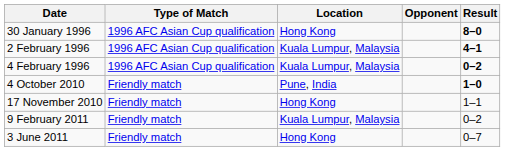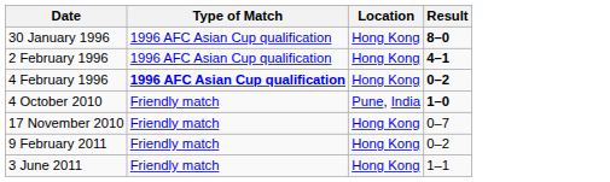 <table cellspacing=0 style=font-size:90% class="wikitable">
 <tr>
 <th>Date</th>
 <th>Type of Match</th>
 <th>Location</th>
-<th>Opponent</th>
 <th>Result</th>
 </tr>
 <tr>
 <td>30 January 1996</td>
 <td><a href='#'>1996 AFC Asian Cup qualification</a></td>
 <td><a href='#'>Hong Kong</a></td>
-<td></td>
 <td><strong>8–0</strong></td>
 </tr>
 <tr>
 <td>2 February 1996</td>
 <td><a href='#'>1996 AFC Asian Cup qualification</a></td>
-<td><a href='#'>Kuala Lumpur</a>, <a href='#'>Malaysia</a></td>
-<td></td>
+<td><a href='#'>Hong Kong</a></td>
 <td><strong>4–1</strong></td>
 </tr>
 <tr>
 <td>4 February 1996</td>
-<td><a href='#'>1996 AFC Asian Cup qualification</a></td>
-<td><a href='#'>Kuala Lumpur</a>, <a href='#'>Malaysia</a></td>
-<td></td>
+<td><strong><a href='#'>1996 AFC Asian Cup qualification</a></strong></td>
+<td><a href='#'>Hong Kong</a></td>
 <td><strong>0–2</strong></td>
 </tr>
 <tr>
 <td>4 October 2010</td>
 <td><a href='#'>Friendly match</a></td>
 <td><a href='#'>Pune</a>, <a href='#'>India</a></td>
-<td></td>
 <td><strong>1–0</strong></td>
 </tr>
 <tr>
 <td>17 November 2010</td>
 <td><a href='#'>Friendly match</a></td>
 <td><a href='#'>Hong Kong</a></td>
-<td></td>
-<td>1–1</td>
+<td>0–7</td>
 </tr>
 <tr>
 <td>9 February 2011</td>
 <td><a href='#'>Friendly match</a></td>
-<td><a href='#'>Kuala Lumpur</a>, <a href='#'>Malaysia</a></td>
-<td></td>
+<td><a href='#'>Hong Kong</a></td>
 <td>0–2</td>
 </tr>
 <tr>
 <td>3 June 2011</td>
 <td><a href='#'>Friendly match</a></td>
 <td><a href='#'>Hong Kong</a></td>
-<td></td>
-<td>0–7</td>
+<td>1–1</td>
 </tr>
 </table>
